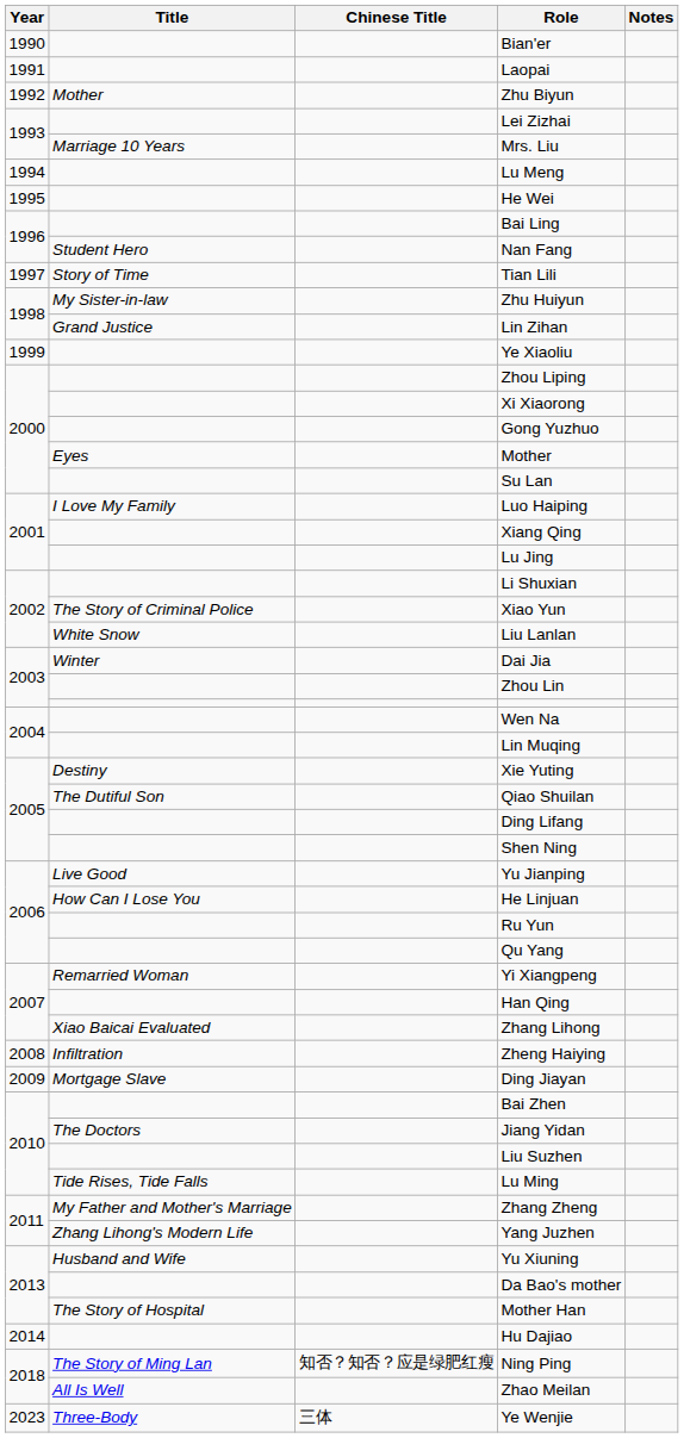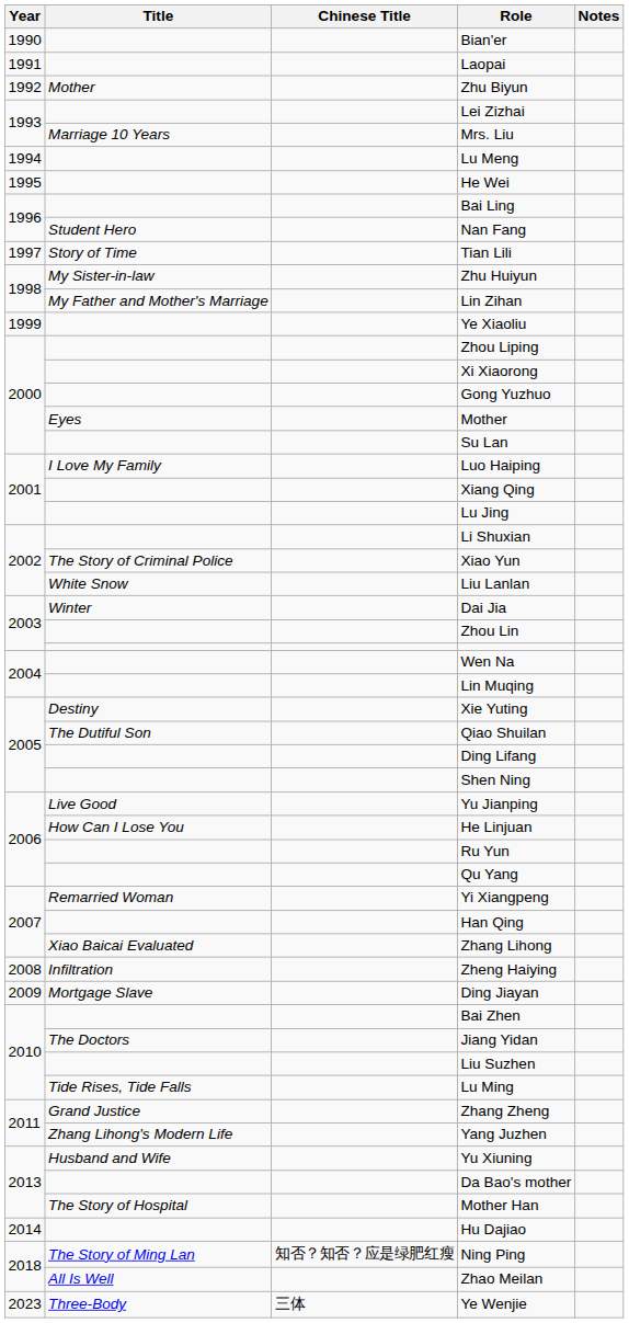 <table class="wikitable">
 <tr>
 <th>Year</th>
 <th>Title</th>
 <th>Chinese Title</th>
 <th>Role</th>
 <th>Notes</th>
 </tr>
 <tr>
 <td>1990</td>
 <td></td>
 <td></td>
 <td>Bian'er</td>
 <td></td>
 </tr>
 <tr>
 <td>1991</td>
 <td></td>
 <td></td>
 <td>Laopai</td>
 <td></td>
 </tr>
 <tr>
 <td>1992</td>
 <td><em>Mother</em></td>
 <td></td>
 <td>Zhu Biyun</td>
 <td></td>
 </tr>
 <tr>
 <td rowspan="2">1993</td>
 <td></td>
 <td></td>
 <td>Lei Zizhai</td>
 <td></td>
 </tr>
 <tr>
 <td><em>Marriage 10 Years</em></td>
 <td></td>
 <td>Mrs. Liu</td>
 <td></td>
 </tr>
 <tr>
 <td>1994</td>
 <td></td>
 <td></td>
 <td>Lu Meng</td>
 <td></td>
 </tr>
 <tr>
 <td>1995</td>
 <td></td>
 <td></td>
 <td>He Wei</td>
 <td></td>
 </tr>
 <tr>
 <td rowspan="2">1996</td>
 <td></td>
 <td></td>
 <td>Bai Ling</td>
 <td></td>
 </tr>
 <tr>
 <td><em>Student Hero</em></td>
 <td></td>
 <td>Nan Fang</td>
 <td></td>
 </tr>
 <tr>
 <td>1997</td>
 <td><em>Story of Time</em></td>
 <td></td>
 <td>Tian Lili</td>
 <td></td>
 </tr>
 <tr>
 <td rowspan="2">1998</td>
 <td><em>My Sister-in-law</em></td>
 <td></td>
 <td>Zhu Huiyun</td>
 <td></td>
 </tr>
 <tr>
-<td><em>Grand Justice</em></td>
+<td><em>My Father and Mother's Marriage</em></td>
 <td></td>
 <td>Lin Zihan</td>
 <td></td>
 </tr>
 <tr>
 <td>1999</td>
 <td></td>
 <td></td>
 <td>Ye Xiaoliu</td>
 <td></td>
 </tr>
 <tr>
 <td rowspan="5">2000</td>
 <td></td>
 <td></td>
 <td>Zhou Liping</td>
 <td></td>
 </tr>
 <tr>
 <td></td>
 <td></td>
 <td>Xi Xiaorong</td>
 <td></td>
 </tr>
 <tr>
 <td></td>
 <td></td>
 <td>Gong Yuzhuo</td>
 <td></td>
 </tr>
 <tr>
 <td><em>Eyes</em></td>
 <td></td>
 <td>Mother</td>
 <td></td>
 </tr>
 <tr>
 <td></td>
 <td></td>
 <td>Su Lan</td>
 <td></td>
 </tr>
 <tr>
 <td rowspan="3">2001</td>
 <td><em>I Love My Family</em></td>
 <td></td>
 <td>Luo Haiping</td>
 <td></td>
 </tr>
 <tr>
 <td></td>
 <td></td>
 <td>Xiang Qing</td>
 <td></td>
 </tr>
 <tr>
 <td></td>
 <td></td>
 <td>Lu Jing</td>
 <td></td>
 </tr>
 <tr>
 <td rowspan="3">2002</td>
 <td></td>
 <td></td>
 <td>Li Shuxian</td>
 <td></td>
 </tr>
 <tr>
 <td><em>The Story of Criminal Police</em></td>
 <td></td>
 <td>Xiao Yun</td>
 <td></td>
 </tr>
 <tr>
 <td><em>White Snow</em></td>
 <td></td>
 <td>Liu Lanlan</td>
 <td></td>
 </tr>
 <tr>
 <td rowspan="3">2003</td>
 <td><em>Winter</em></td>
 <td></td>
 <td>Dai Jia</td>
 <td></td>
 </tr>
 <tr>
 <td></td>
 <td></td>
 <td>Zhou Lin</td>
 <td></td>
 </tr>
 <tr>
 <td></td>
 <td></td>
 <td></td>
 <td></td>
 </tr>
 <tr>
 <td rowspan="2">2004</td>
 <td></td>
 <td></td>
 <td>Wen Na</td>
 <td></td>
 </tr>
 <tr>
 <td></td>
 <td></td>
 <td>Lin Muqing</td>
 <td></td>
 </tr>
 <tr>
 <td rowspan="4">2005</td>
 <td><em>Destiny</em></td>
 <td></td>
 <td>Xie Yuting</td>
 <td></td>
 </tr>
 <tr>
 <td><em>The Dutiful Son</em></td>
 <td></td>
 <td>Qiao Shuilan</td>
 <td></td>
 </tr>
 <tr>
 <td></td>
 <td></td>
 <td>Ding Lifang</td>
 <td></td>
 </tr>
 <tr>
 <td></td>
 <td></td>
 <td>Shen Ning</td>
 <td></td>
 </tr>
 <tr>
 <td rowspan="4">2006</td>
 <td><em>Live Good</em></td>
 <td></td>
 <td>Yu Jianping</td>
 <td></td>
 </tr>
 <tr>
 <td><em>How Can I Lose You</em></td>
 <td></td>
 <td>He Linjuan</td>
 <td></td>
 </tr>
 <tr>
 <td></td>
 <td></td>
 <td>Ru Yun</td>
 <td></td>
 </tr>
 <tr>
 <td></td>
 <td></td>
 <td>Qu Yang</td>
 <td></td>
 </tr>
 <tr>
 <td rowspan="3">2007</td>
 <td><em>Remarried Woman</em></td>
 <td></td>
 <td>Yi Xiangpeng</td>
 <td></td>
 </tr>
 <tr>
 <td></td>
 <td></td>
 <td>Han Qing</td>
 <td></td>
 </tr>
 <tr>
 <td><em>Xiao Baicai Evaluated</em></td>
 <td></td>
 <td>Zhang Lihong</td>
 <td></td>
 </tr>
 <tr>
 <td>2008</td>
 <td><em>Infiltration</em></td>
 <td></td>
 <td>Zheng Haiying</td>
 <td></td>
 </tr>
 <tr>
 <td>2009</td>
 <td><em>Mortgage Slave</em></td>
 <td></td>
 <td>Ding Jiayan</td>
 <td></td>
 </tr>
 <tr>
 <td rowspan="4">2010</td>
 <td></td>
 <td></td>
 <td>Bai Zhen</td>
 <td></td>
 </tr>
 <tr>
 <td><em>The Doctors </em></td>
 <td></td>
 <td>Jiang Yidan</td>
 <td></td>
 </tr>
 <tr>
 <td></td>
 <td></td>
 <td>Liu Suzhen</td>
 <td></td>
 </tr>
 <tr>
 <td><em>Tide Rises, Tide Falls</em></td>
 <td></td>
 <td>Lu Ming</td>
 <td></td>
 </tr>
 <tr>
 <td rowspan="2">2011</td>
-<td><em>My Father and Mother's Marriage</em></td>
+<td><em>Grand Justice</em></td>
 <td></td>
 <td>Zhang Zheng</td>
 <td></td>
 </tr>
 <tr>
 <td><em>Zhang Lihong's Modern Life</em></td>
 <td></td>
 <td>Yang Juzhen</td>
 <td></td>
 </tr>
 <tr>
 <td rowspan="3">2013</td>
 <td><em>Husband and Wife</em></td>
 <td></td>
 <td>Yu Xiuning</td>
 <td></td>
 </tr>
 <tr>
 <td></td>
 <td></td>
 <td>Da Bao's mother</td>
 <td></td>
 </tr>
 <tr>
 <td><em>The Story of Hospital</em></td>
 <td></td>
 <td>Mother Han</td>
 <td></td>
 </tr>
 <tr>
 <td>2014</td>
 <td></td>
 <td></td>
 <td>Hu Dajiao</td>
 <td></td>
 </tr>
 <tr>
 <td rowspan="2">2018</td>
 <td><em><a href='#'>The Story of Ming Lan</a></em></td>
 <td>知否？知否？应是绿肥红瘦</td>
 <td>Ning Ping</td>
 <td></td>
 </tr>
 <tr>
 <td><em><a href='#'>All Is Well</a></em></td>
 <td></td>
 <td>Zhao Meilan</td>
 <td></td>
 </tr>
 <tr>
 <td>2023</td>
 <td><em><a href='#'>Three-Body</a></em></td>
 <td>三体</td>
 <td>Ye Wenjie</td>
 <td></td>
 </tr>
 </table>
